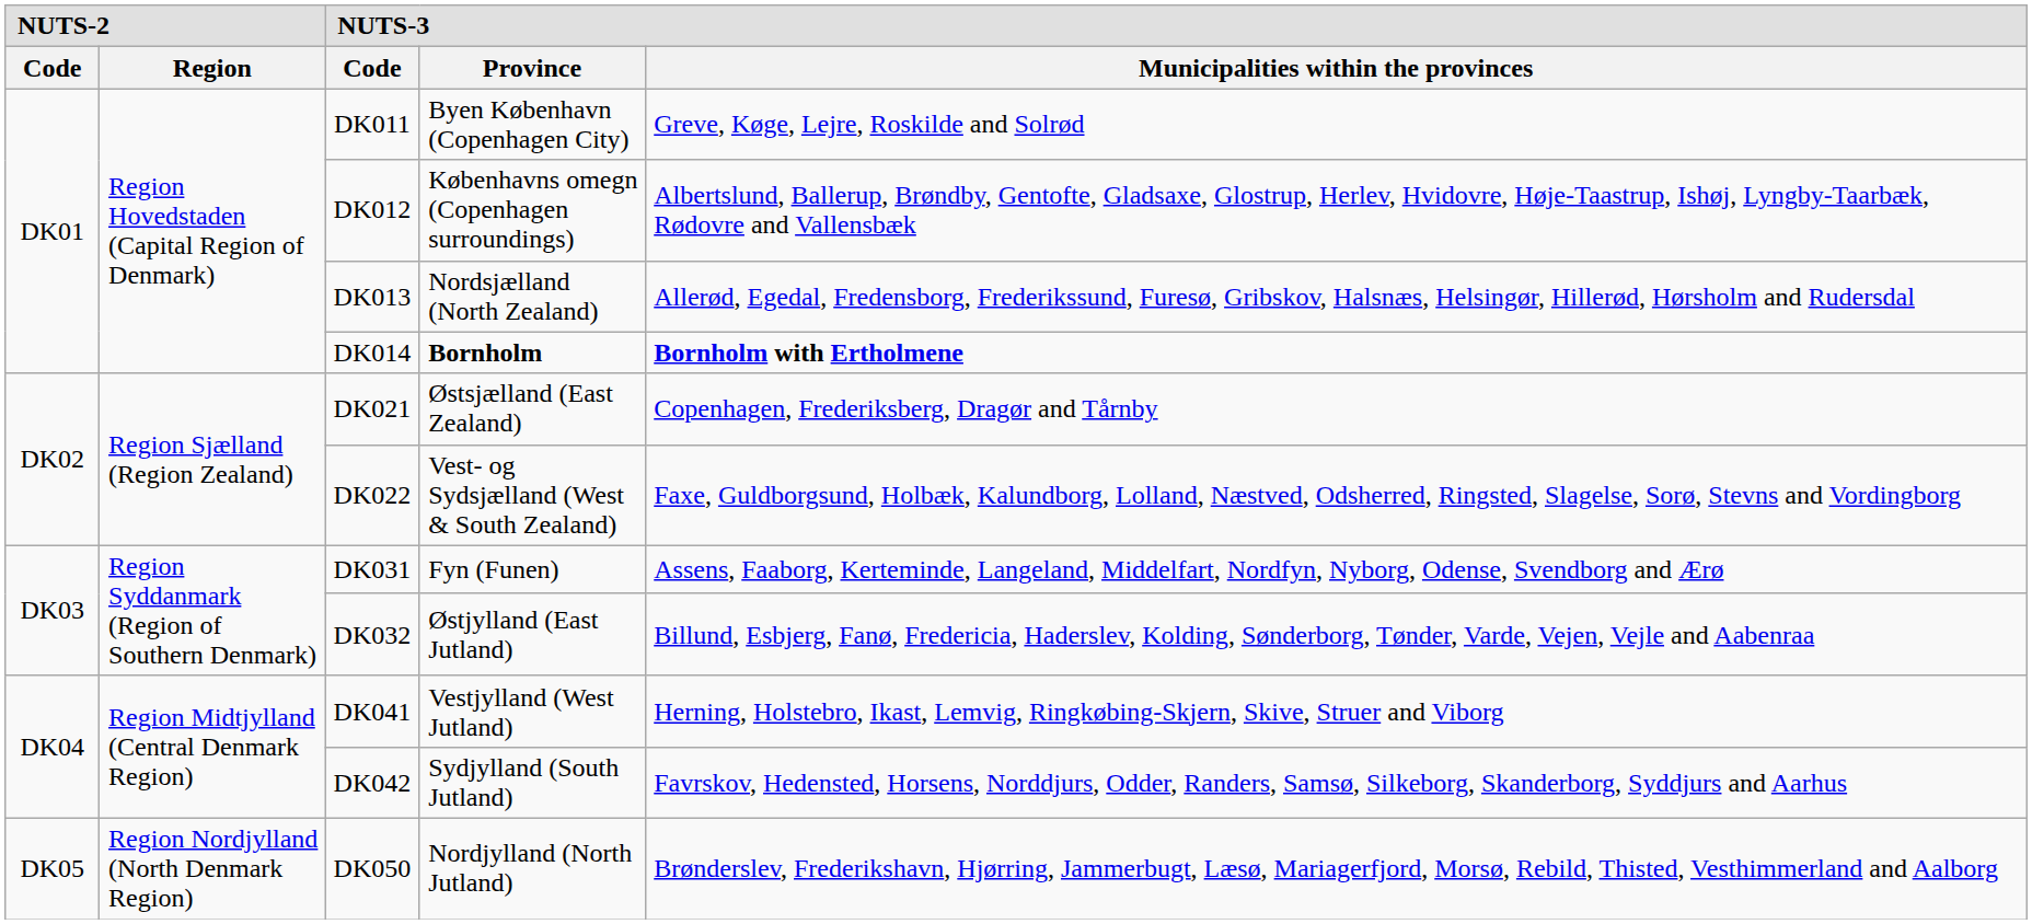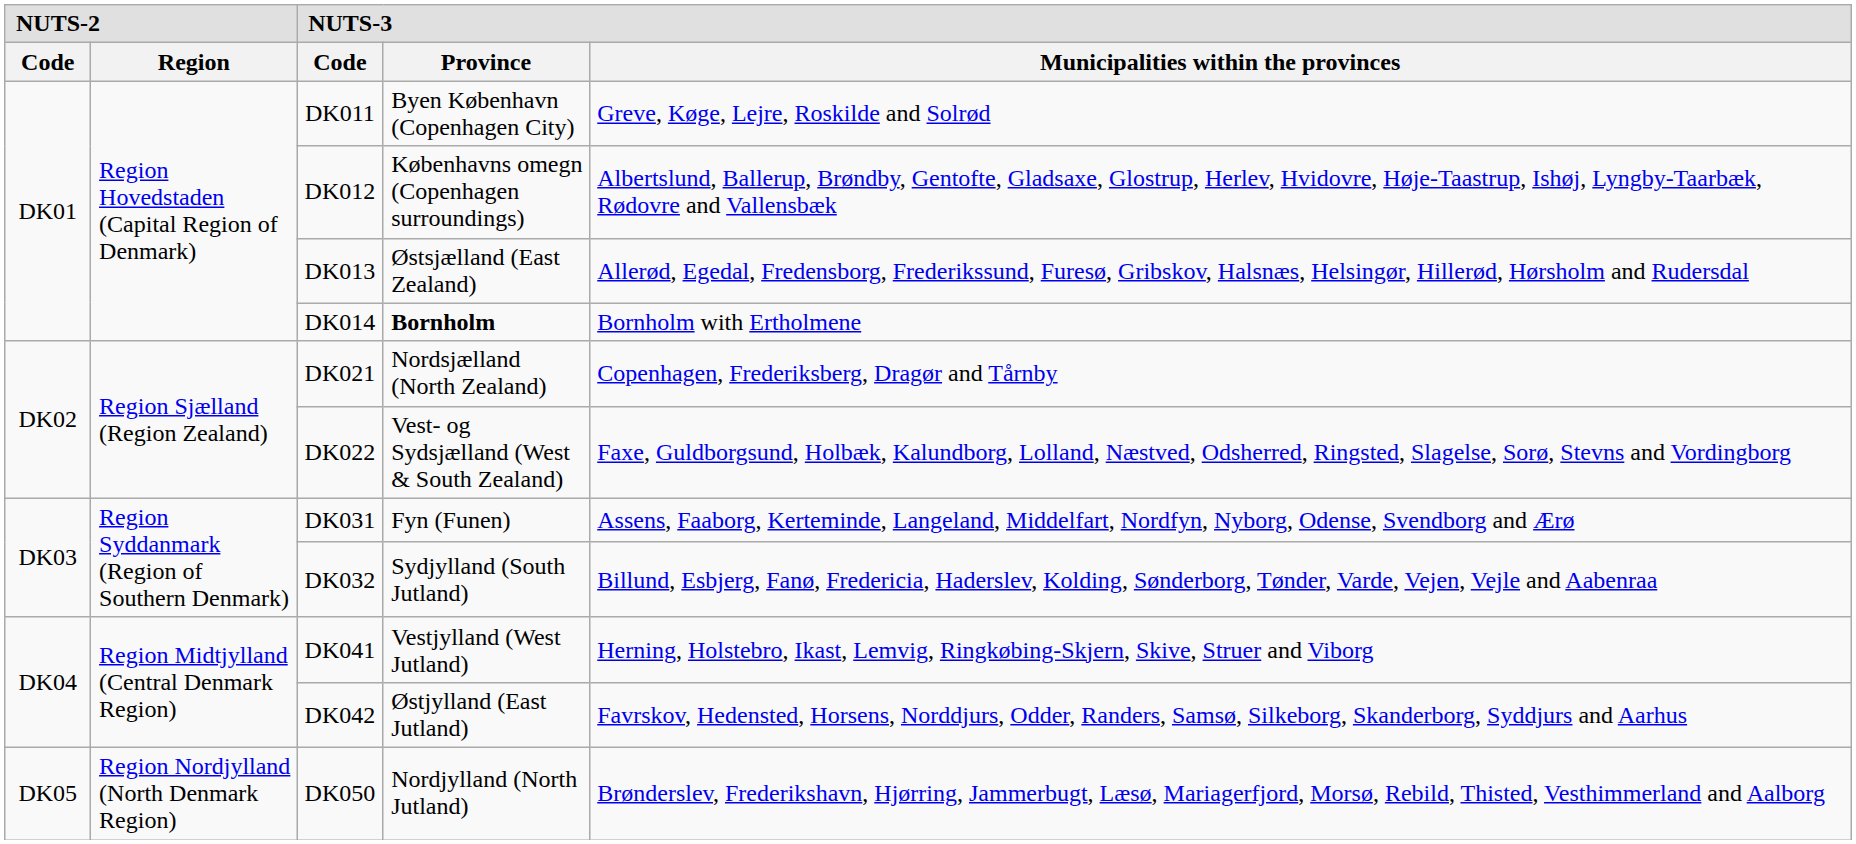 <table class="wikitable" style="margin-left:1em; text-align:center;">
 <tr style="background:#e0e0e0;">
 <td colspan="2" style="text-align:left; padding-left:7px;"><strong>NUTS-2</strong></td>
 <td colspan="3" style="text-align:left; padding-left:7px;"><strong>NUTS-3</strong></td>
 </tr>
 <tr>
 <th style="width:50px;">Code</th>
 <th style="width:130px;">Region</th>
 <th style="width:50px;">Code</th>
 <th style="width:130px;">Province</th>
 <th>Municipalities within the provinces</th>
 </tr>
 <tr>
 <td rowspan="4">DK01</td>
 <td rowspan="4" style="text-align:left; padding-left:5px;"><a href='#'>Region Hovedstaden</a> (Capital Region of Denmark)</td>
 <td>DK011</td>
 <td style="text-align:left; padding-left:5px;">Byen København (Copenhagen City)</td>
 <td style="text-align:left; padding-left:5px;"><a href='#'>Greve</a>, <a href='#'>Køge</a>, <a href='#'>Lejre</a>, <a href='#'>Roskilde</a> and <a href='#'>Solrød</a></td>
 </tr>
 <tr>
 <td>DK012</td>
 <td style="text-align:left; padding-left:5px;">Københavns omegn (Copenhagen surroundings)</td>
 <td style="text-align:left; padding-left:5px;"><a href='#'>Albertslund</a>, <a href='#'>Ballerup</a>, <a href='#'>Brøndby</a>, <a href='#'>Gentofte</a>, <a href='#'>Gladsaxe</a>, <a href='#'>Glostrup</a>, <a href='#'>Herlev</a>, <a href='#'>Hvidovre</a>, <a href='#'>Høje-Taastrup</a>, <a href='#'>Ishøj</a>, <a href='#'>Lyngby-Taarbæk</a>, <a href='#'>Rødovre</a> and <a href='#'>Vallensbæk</a></td>
 </tr>
 <tr>
 <td>DK013</td>
-<td style="text-align:left; padding-left:5px;">Nordsjælland (North Zealand)</td>
+<td style="text-align:left; padding-left:5px;">Østsjælland (East Zealand)</td>
 <td style="text-align:left; padding-left:5px;"><a href='#'>Allerød</a>, <a href='#'>Egedal</a>, <a href='#'>Fredensborg</a>, <a href='#'>Frederikssund</a>, <a href='#'>Furesø</a>, <a href='#'>Gribskov</a>, <a href='#'>Halsnæs</a>, <a href='#'>Helsingør</a>, <a href='#'>Hillerød</a>, <a href='#'>Hørsholm</a> and <a href='#'>Rudersdal</a></td>
 </tr>
 <tr>
 <td>DK014</td>
 <td style="text-align:left; padding-left:5px;"><strong>Bornholm</strong></td>
-<td style="text-align:left; padding-left:5px;"><strong><a href='#'>Bornholm</a> with <a href='#'>Ertholmene</a></strong></td>
+<td style="text-align:left; padding-left:5px;"><a href='#'>Bornholm</a> with <a href='#'>Ertholmene</a></td>
 </tr>
 <tr>
 <td rowspan="2">DK02</td>
 <td rowspan="2" style="text-align:left; padding-left:5px;"><a href='#'>Region Sjælland</a> (Region Zealand)</td>
 <td>DK021</td>
-<td style="text-align:left; padding-left:5px;">Østsjælland (East Zealand)</td>
+<td style="text-align:left; padding-left:5px;">Nordsjælland (North Zealand)</td>
 <td style="text-align:left; padding-left:5px;"><a href='#'>Copenhagen</a>, <a href='#'>Frederiksberg</a>, <a href='#'>Dragør</a> and <a href='#'>Tårnby</a></td>
 </tr>
 <tr>
 <td>DK022</td>
 <td style="text-align:left; padding-left:5px;">Vest- og Sydsjælland (West & South Zealand)</td>
 <td style="text-align:left; padding-left:5px;"><a href='#'>Faxe</a>, <a href='#'>Guldborgsund</a>, <a href='#'>Holbæk</a>, <a href='#'>Kalundborg</a>, <a href='#'>Lolland</a>, <a href='#'>Næstved</a>, <a href='#'>Odsherred</a>, <a href='#'>Ringsted</a>, <a href='#'>Slagelse</a>, <a href='#'>Sorø</a>, <a href='#'>Stevns</a> and <a href='#'>Vordingborg</a></td>
 </tr>
 <tr>
 <td rowspan="2">DK03</td>
 <td rowspan="2" style="text-align:left; padding-left:5px;"><a href='#'>Region Syddanmark</a> (Region of Southern Denmark)</td>
 <td>DK031</td>
 <td style="text-align:left; padding-left:5px;">Fyn (Funen)</td>
 <td style="text-align:left; padding-left:5px;"><a href='#'>Assens</a>, <a href='#'>Faaborg</a>, <a href='#'>Kerteminde</a>, <a href='#'>Langeland</a>, <a href='#'>Middelfart</a>, <a href='#'>Nordfyn</a>, <a href='#'>Nyborg</a>, <a href='#'>Odense</a>, <a href='#'>Svendborg</a> and <a href='#'>Ærø</a></td>
 </tr>
 <tr>
 <td>DK032</td>
-<td style="text-align:left; padding-left:5px;">Østjylland (East Jutland)</td>
+<td style="text-align:left; padding-left:5px;">Sydjylland (South Jutland)</td>
 <td style="text-align:left; padding-left:5px;"><a href='#'>Billund</a>, <a href='#'>Esbjerg</a>, <a href='#'>Fanø</a>, <a href='#'>Fredericia</a>, <a href='#'>Haderslev</a>, <a href='#'>Kolding</a>, <a href='#'>Sønderborg</a>, <a href='#'>Tønder</a>, <a href='#'>Varde</a>, <a href='#'>Vejen</a>, <a href='#'>Vejle</a> and <a href='#'>Aabenraa</a></td>
 </tr>
 <tr>
 <td rowspan="2">DK04</td>
 <td rowspan="2" style="text-align:left; padding-left:5px;"><a href='#'>Region Midtjylland</a> (Central Denmark Region)</td>
 <td>DK041</td>
 <td style="text-align:left; padding-left:5px;">Vestjylland (West Jutland)</td>
 <td style="text-align:left; padding-left:5px;"><a href='#'>Herning</a>, <a href='#'>Holstebro</a>, <a href='#'>Ikast</a>, <a href='#'>Lemvig</a>, <a href='#'>Ringkøbing-Skjern</a>, <a href='#'>Skive</a>, <a href='#'>Struer</a> and <a href='#'>Viborg</a></td>
 </tr>
 <tr>
 <td>DK042</td>
-<td style="text-align:left; padding-left:5px;">Sydjylland (South Jutland)</td>
+<td style="text-align:left; padding-left:5px;">Østjylland (East Jutland)</td>
 <td style="text-align:left; padding-left:5px;"><a href='#'>Favrskov</a>, <a href='#'>Hedensted</a>, <a href='#'>Horsens</a>, <a href='#'>Norddjurs</a>, <a href='#'>Odder</a>, <a href='#'>Randers</a>, <a href='#'>Samsø</a>, <a href='#'>Silkeborg</a>, <a href='#'>Skanderborg</a>, <a href='#'>Syddjurs</a> and <a href='#'>Aarhus</a></td>
 </tr>
 <tr>
 <td>DK05</td>
 <td style="text-align:left; padding-left:5px;"><a href='#'>Region Nordjylland</a> (North Denmark Region)</td>
 <td>DK050</td>
 <td style="text-align:left; padding-left:5px;">Nordjylland (North Jutland)</td>
 <td style="text-align:left; padding-left:5px;"><a href='#'>Brønderslev</a>, <a href='#'>Frederikshavn</a>, <a href='#'>Hjørring</a>, <a href='#'>Jammerbugt</a>, <a href='#'>Læsø</a>, <a href='#'>Mariagerfjord</a>, <a href='#'>Morsø</a>, <a href='#'>Rebild</a>, <a href='#'>Thisted</a>, <a href='#'>Vesthimmerland</a> and <a href='#'>Aalborg</a></td>
 </tr>
 </table>
